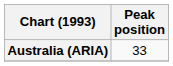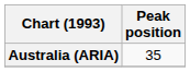 <table class="wikitable plainrowheaders" style="text-align:center">
 <tr>
 <th scope="col">Chart (1993)</th>
 <th scope="col">Peak<br>position</th>
 </tr>
 <tr>
 <th scope="row">Australia (ARIA)</th>
-<td>33</td>
+<td>35</td>
 </tr>
 <tr>
 </tr>
 </table>
